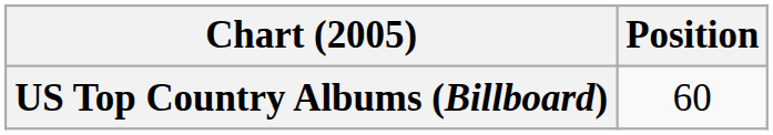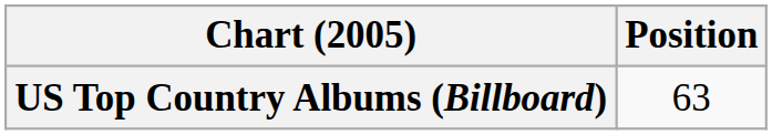 <table class="wikitable plainrowheaders" style="text-align:center">
 <tr>
 <th scope="col">Chart (2005)</th>
 <th scope="col">Position</th>
 </tr>
 <tr>
 <th scope="row">US Top Country Albums (<em>Billboard</em>)</th>
-<td>60</td>
+<td>63</td>
 </tr>
 </table>
